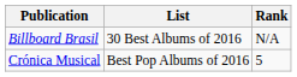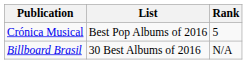 <table class="wikitable sortable">
 <tr>
 <th>Publication</th>
 <th>List</th>
 <th>Rank</th>
 </tr>
 <tr>
+<td><a href='#'>Crónica Musical</a></td>
+<td>Best Pop Albums of 2016</td>
+<td>5</td>
+</tr>
+<tr>
 <td><em><a href='#'>Billboard Brasil</a></em></td>
 <td>30 Best Albums of 2016</td>
 <td>N/A</td>
 </tr>
-<tr>
-<td><a href='#'>Crónica Musical</a></td>
-<td>Best Pop Albums of 2016</td>
-<td>5</td>
-</tr>
 </table>
